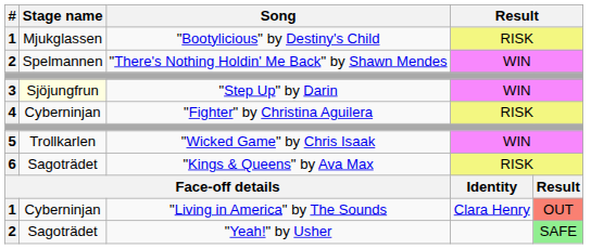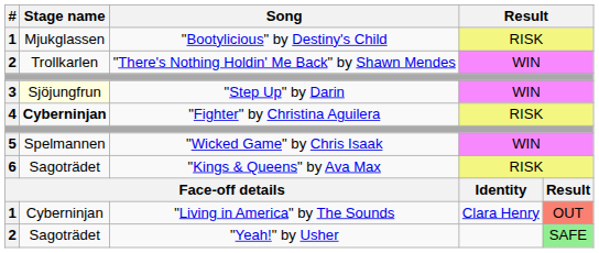 <table class="wikitable plainrowheaders" style="text-align: center;">
 <tr>
 <th>#</th>
 <th>Stage name</th>
 <th>Song</th>
 <th colspan=2>Result</th>
 </tr>
 <tr>
 <th>1</th>
 <td>Mjukglassen</td>
 <td>"<a href='#'>Bootylicious</a>" by <a href='#'>Destiny's Child</a></td>
 <td colspan=2 bgcolor=#F3F781>RISK</td>
 </tr>
 <tr>
 <th>2</th>
-<td>Spelmannen</td>
+<td>Trollkarlen</td>
 <td>"<a href='#'>There's Nothing Holdin' Me Back</a>" by <a href='#'>Shawn Mendes</a></td>
 <td colspan="2" bgcolor="F888FD">WIN</td>
 </tr>
 <tr>
 <td colspan="5" style="background:darkgray"></td>
 </tr>
 <tr>
 <th>3</th>
 <td style="background: lightyellow;">Sjöjungfrun</td>
 <td>"<a href='#'>Step Up</a>" by <a href='#'>Darin</a></td>
 <td colspan="2" bgcolor="F888FD">WIN</td>
 </tr>
 <tr>
 <th>4</th>
-<td>Cyberninjan</td>
+<td><strong>Cyberninjan</strong></td>
 <td>"<a href='#'>Fighter</a>" by <a href='#'>Christina Aguilera</a></td>
 <td colspan=2 bgcolor=#F3F781>RISK</td>
 </tr>
 <tr>
 <td colspan="5" style="background:darkgray"></td>
 </tr>
 <tr>
 <th>5</th>
-<td>Trollkarlen</td>
+<td>Spelmannen</td>
 <td>"<a href='#'>Wicked Game</a>" by <a href='#'>Chris Isaak</a></td>
 <td colspan="2" bgcolor="F888FD">WIN</td>
 </tr>
 <tr>
 <th>6</th>
 <td>Sagoträdet</td>
 <td>"<a href='#'>Kings & Queens</a>" by <a href='#'>Ava Max</a></td>
 <td colspan=2 bgcolor=#F3F781>RISK</td>
 </tr>
 <tr>
 <th colspan="3">Face-off details</th>
 <th>Identity</th>
 <th>Result</th>
 </tr>
 <tr>
 <th>1</th>
 <td>Cyberninjan</td>
 <td>"<a href='#'>Living in America</a>" by <a href='#'>The Sounds</a></td>
 <td><a href='#'>Clara Henry</a></td>
 <td bgcolor=salmon>OUT</td>
 </tr>
 <tr>
 <th>2</th>
 <td>Sagoträdet</td>
 <td>"<a href='#'>Yeah!</a>" by <a href='#'>Usher</a></td>
 <td></td>
 <td bgcolor=lightgreen>SAFE</td>
 </tr>
 </table>
